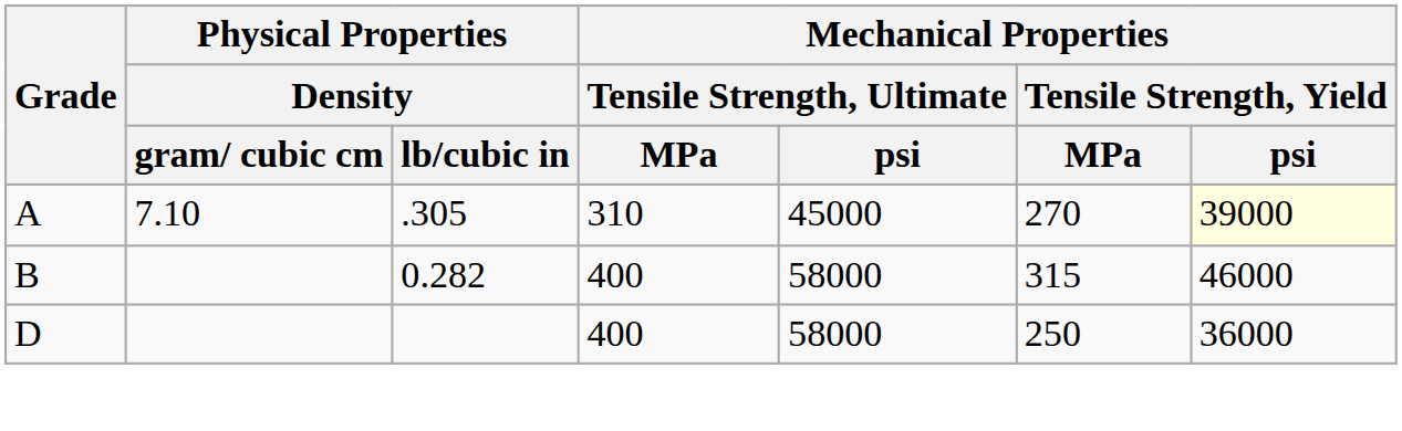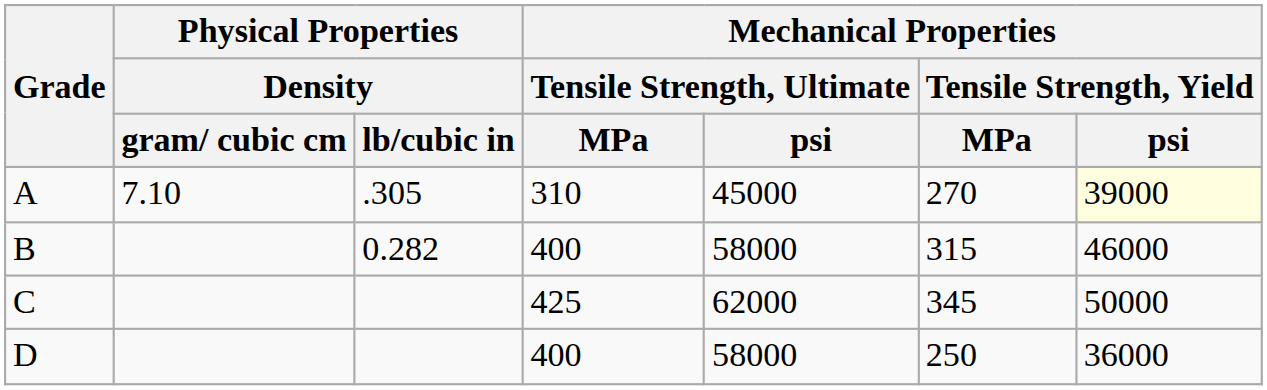 <table class="wikitable">
 <tr>
 <th rowspan="3">Grade</th>
 <th colspan="2">Physical Properties</th>
 <th colspan="4">Mechanical Properties</th>
 </tr>
 <tr>
 <th colspan="2">Density</th>
 <th colspan="2">Tensile Strength, Ultimate</th>
 <th colspan="2">Tensile Strength, Yield</th>
 </tr>
 <tr>
 <th>gram/ cubic cm</th>
 <th>lb/cubic in</th>
 <th>MPa</th>
 <th>psi</th>
 <th>MPa</th>
 <th>psi</th>
 </tr>
 <tr>
 <td>A</td>
 <td>7.10</td>
 <td>.305</td>
 <td>310</td>
 <td>45000</td>
 <td>270</td>
 <td style="background: lightyellow;">39000</td>
 </tr>
 <tr>
 <td>B</td>
 <td></td>
 <td>0.282</td>
 <td>400</td>
 <td>58000</td>
 <td>315</td>
 <td>46000</td>
 </tr>
 <tr>
+<td>C</td>
+<td></td>
+<td></td>
+<td>425</td>
+<td>62000</td>
+<td>345</td>
+<td>50000</td>
+</tr>
+<tr>
 <td>D</td>
 <td></td>
 <td></td>
 <td>400</td>
 <td>58000</td>
 <td>250</td>
 <td>36000</td>
 </tr>
 </table>
